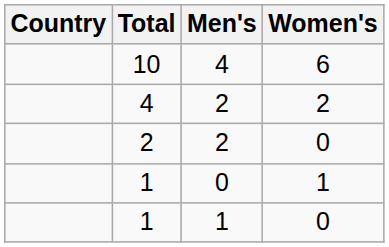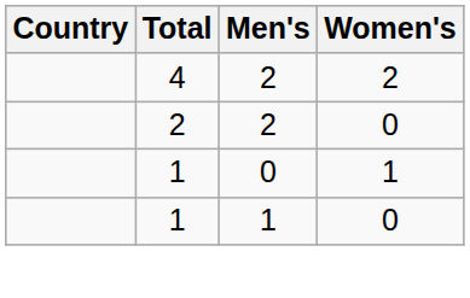 <table class="wikitable sortable" style="text-align:center">
 <tr>
 <th>Country</th>
 <th>Total</th>
 <th>Men's</th>
 <th>Women's</th>
-</tr>
-<tr>
-<td align=left></td>
-<td>10</td>
-<td>4</td>
-<td>6</td>
 </tr>
 <tr>
 <td align=left></td>
 <td>4</td>
 <td>2</td>
 <td>2</td>
 </tr>
 <tr>
 <td align=left></td>
 <td>2</td>
 <td>2</td>
 <td>0</td>
 </tr>
 <tr>
 <td align=left></td>
 <td>1</td>
 <td>0</td>
 <td>1</td>
 </tr>
 <tr>
 <td align=left></td>
 <td>1</td>
 <td>1</td>
 <td>0</td>
 </tr>
 </table>
